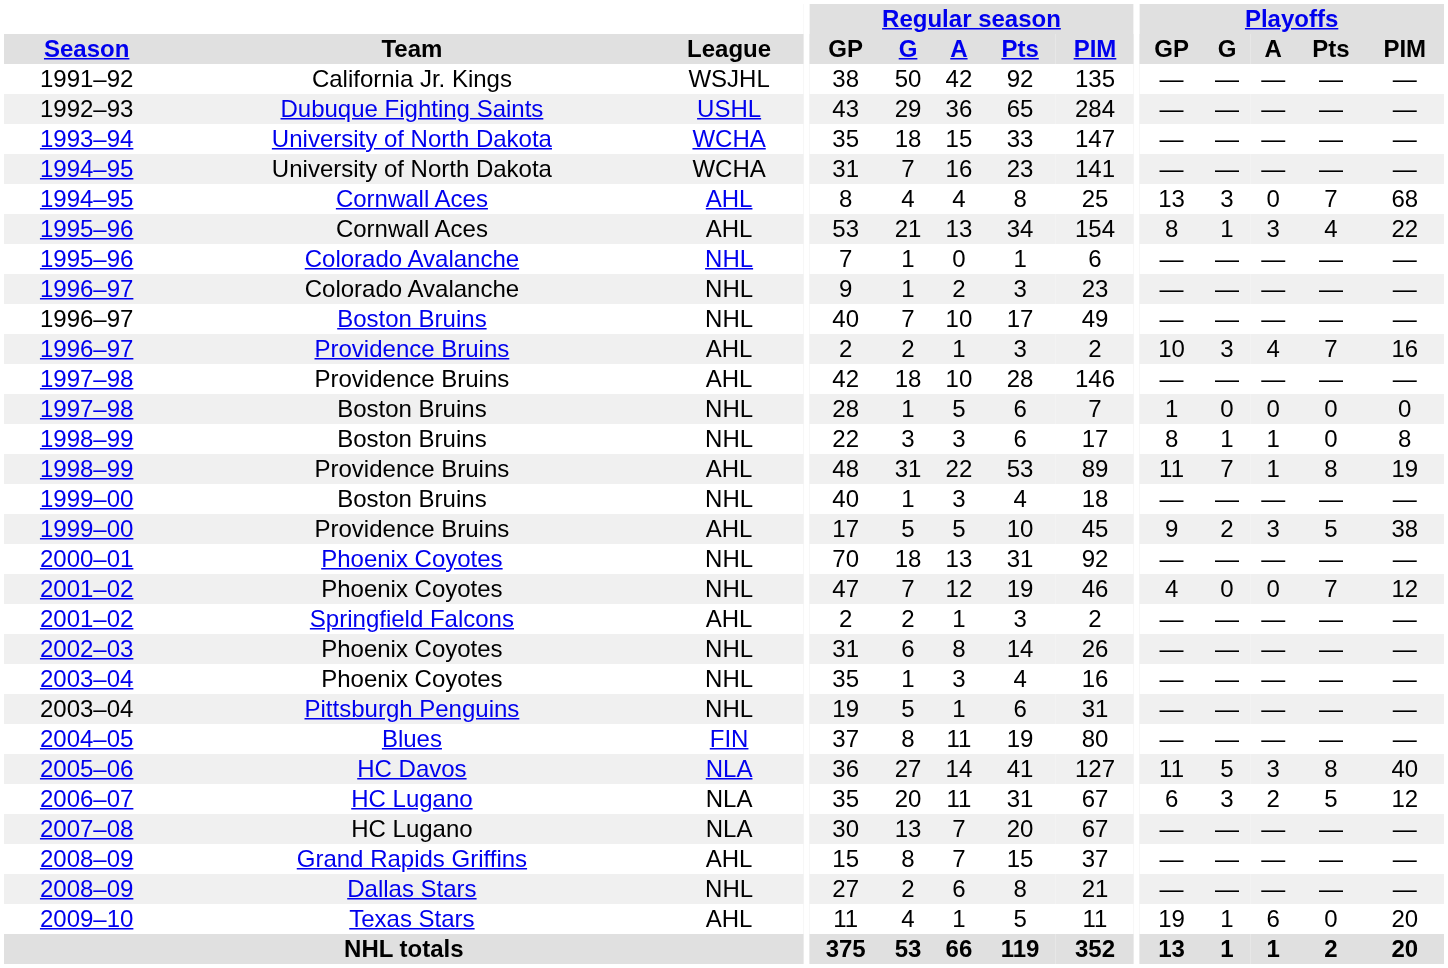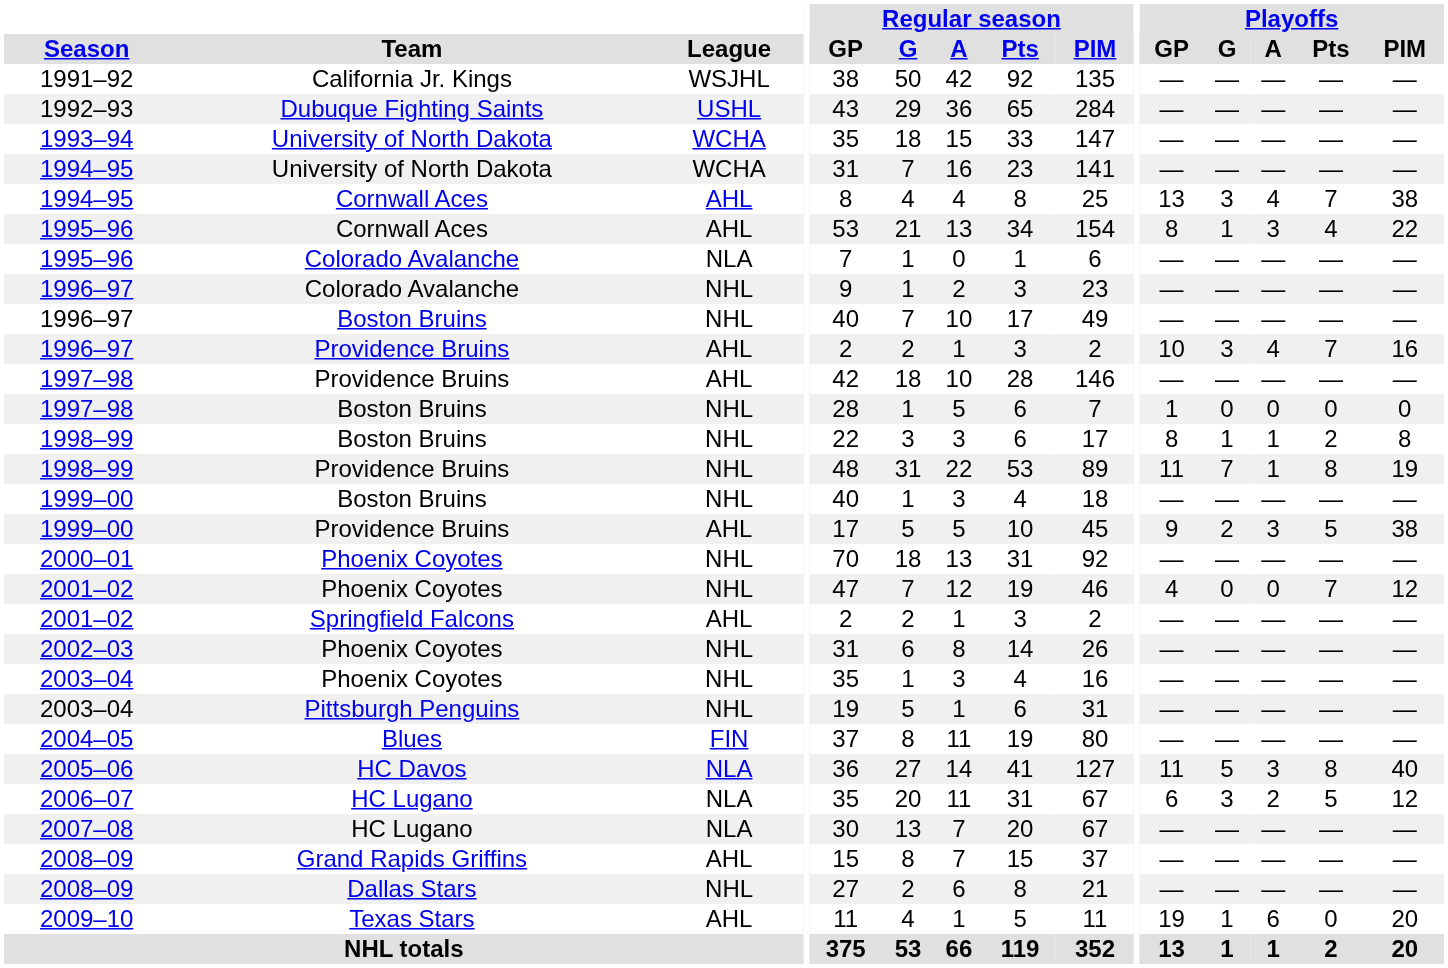 <table border="0" cellpadding="1" cellspacing="0" style="text-align:center; width:60em">
 <tr bgcolor="#e0e0e0">
 <th colspan="3" bgcolor="#ffffff"></th>
 <th rowspan="100" bgcolor="#ffffff"></th>
 <th colspan="5"><a href='#'>Regular season</a></th>
 <th rowspan="100" bgcolor="#ffffff"></th>
 <th colspan="5"><a href='#'>Playoffs</a></th>
 </tr>
 <tr bgcolor="#e0e0e0">
 <th><a href='#'>Season</a></th>
 <th>Team</th>
 <th>League</th>
 <th>GP</th>
 <th><a href='#'>G</a></th>
 <th><a href='#'>A</a></th>
 <th><a href='#'>Pts</a></th>
 <th><a href='#'>PIM</a></th>
 <th>GP</th>
 <th>G</th>
 <th>A</th>
 <th>Pts</th>
 <th>PIM</th>
 </tr>
 <tr>
 <td>1991–92</td>
 <td>California Jr. Kings</td>
 <td>WSJHL</td>
 <td>38</td>
 <td>50</td>
 <td>42</td>
 <td>92</td>
 <td>135</td>
 <td>—</td>
 <td>—</td>
 <td>—</td>
 <td>—</td>
 <td>—</td>
 </tr>
 <tr bgcolor="#f0f0f0">
 <td>1992–93</td>
 <td><a href='#'>Dubuque Fighting Saints</a></td>
 <td><a href='#'>USHL</a></td>
 <td>43</td>
 <td>29</td>
 <td>36</td>
 <td>65</td>
 <td>284</td>
 <td>—</td>
 <td>—</td>
 <td>—</td>
 <td>—</td>
 <td>—</td>
 </tr>
 <tr>
 <td><a href='#'>1993–94</a></td>
 <td><a href='#'>University of North Dakota</a></td>
 <td><a href='#'>WCHA</a></td>
 <td>35</td>
 <td>18</td>
 <td>15</td>
 <td>33</td>
 <td>147</td>
 <td>—</td>
 <td>—</td>
 <td>—</td>
 <td>—</td>
 <td>—</td>
 </tr>
 <tr bgcolor="#f0f0f0">
 <td><a href='#'>1994–95</a></td>
 <td>University of North Dakota</td>
 <td>WCHA</td>
 <td>31</td>
 <td>7</td>
 <td>16</td>
 <td>23</td>
 <td>141</td>
 <td>—</td>
 <td>—</td>
 <td>—</td>
 <td>—</td>
 <td>—</td>
 </tr>
 <tr>
 <td><a href='#'>1994–95</a></td>
 <td><a href='#'>Cornwall Aces</a></td>
 <td><a href='#'>AHL</a></td>
 <td>8</td>
 <td>4</td>
 <td>4</td>
 <td>8</td>
 <td>25</td>
 <td>13</td>
 <td>3</td>
-<td>0</td>
+<td>4</td>
 <td>7</td>
-<td>68</td>
+<td>38</td>
 </tr>
 <tr bgcolor="#f0f0f0">
 <td><a href='#'>1995–96</a></td>
 <td>Cornwall Aces</td>
 <td>AHL</td>
 <td>53</td>
 <td>21</td>
 <td>13</td>
 <td>34</td>
 <td>154</td>
 <td>8</td>
 <td>1</td>
 <td>3</td>
 <td>4</td>
 <td>22</td>
 </tr>
 <tr>
 <td><a href='#'>1995–96</a></td>
 <td><a href='#'>Colorado Avalanche</a></td>
-<td><a href='#'>NHL</a></td>
+<td>NLA</td>
 <td>7</td>
 <td>1</td>
 <td>0</td>
 <td>1</td>
 <td>6</td>
 <td>—</td>
 <td>—</td>
 <td>—</td>
 <td>—</td>
 <td>—</td>
 </tr>
 <tr bgcolor="#f0f0f0">
 <td><a href='#'>1996–97</a></td>
 <td>Colorado Avalanche</td>
 <td>NHL</td>
 <td>9</td>
 <td>1</td>
 <td>2</td>
 <td>3</td>
 <td>23</td>
 <td>—</td>
 <td>—</td>
 <td>—</td>
 <td>—</td>
 <td>—</td>
 </tr>
 <tr>
 <td>1996–97</td>
 <td><a href='#'>Boston Bruins</a></td>
 <td>NHL</td>
 <td>40</td>
 <td>7</td>
 <td>10</td>
 <td>17</td>
 <td>49</td>
 <td>—</td>
 <td>—</td>
 <td>—</td>
 <td>—</td>
 <td>—</td>
 </tr>
 <tr bgcolor="#f0f0f0">
 <td><a href='#'>1996–97</a></td>
 <td><a href='#'>Providence Bruins</a></td>
 <td>AHL</td>
 <td>2</td>
 <td>2</td>
 <td>1</td>
 <td>3</td>
 <td>2</td>
 <td>10</td>
 <td>3</td>
 <td>4</td>
 <td>7</td>
 <td>16</td>
 </tr>
 <tr>
 <td><a href='#'>1997–98</a></td>
 <td>Providence Bruins</td>
 <td>AHL</td>
 <td>42</td>
 <td>18</td>
 <td>10</td>
 <td>28</td>
 <td>146</td>
 <td>—</td>
 <td>—</td>
 <td>—</td>
 <td>—</td>
 <td>—</td>
 </tr>
 <tr bgcolor="#f0f0f0">
 <td><a href='#'>1997–98</a></td>
 <td>Boston Bruins</td>
 <td>NHL</td>
 <td>28</td>
 <td>1</td>
 <td>5</td>
 <td>6</td>
 <td>7</td>
 <td>1</td>
 <td>0</td>
 <td>0</td>
 <td>0</td>
 <td>0</td>
 </tr>
 <tr>
 <td><a href='#'>1998–99</a></td>
 <td>Boston Bruins</td>
 <td>NHL</td>
 <td>22</td>
 <td>3</td>
 <td>3</td>
 <td>6</td>
 <td>17</td>
 <td>8</td>
 <td>1</td>
 <td>1</td>
-<td>0</td>
+<td>2</td>
 <td>8</td>
 </tr>
 <tr bgcolor="#f0f0f0">
 <td><a href='#'>1998–99</a></td>
 <td>Providence Bruins</td>
-<td>AHL</td>
+<td>NHL</td>
 <td>48</td>
 <td>31</td>
 <td>22</td>
 <td>53</td>
 <td>89</td>
 <td>11</td>
 <td>7</td>
 <td>1</td>
 <td>8</td>
 <td>19</td>
 </tr>
 <tr>
 <td><a href='#'>1999–00</a></td>
 <td>Boston Bruins</td>
 <td>NHL</td>
 <td>40</td>
 <td>1</td>
 <td>3</td>
 <td>4</td>
 <td>18</td>
 <td>—</td>
 <td>—</td>
 <td>—</td>
 <td>—</td>
 <td>—</td>
 </tr>
 <tr bgcolor="#f0f0f0">
 <td><a href='#'>1999–00</a></td>
 <td>Providence Bruins</td>
 <td>AHL</td>
 <td>17</td>
 <td>5</td>
 <td>5</td>
 <td>10</td>
 <td>45</td>
 <td>9</td>
 <td>2</td>
 <td>3</td>
 <td>5</td>
 <td>38</td>
 </tr>
 <tr>
 <td><a href='#'>2000–01</a></td>
 <td><a href='#'>Phoenix Coyotes</a></td>
 <td>NHL</td>
 <td>70</td>
 <td>18</td>
 <td>13</td>
 <td>31</td>
 <td>92</td>
 <td>—</td>
 <td>—</td>
 <td>—</td>
 <td>—</td>
 <td>—</td>
 </tr>
 <tr bgcolor="#f0f0f0">
 <td><a href='#'>2001–02</a></td>
 <td>Phoenix Coyotes</td>
 <td>NHL</td>
 <td>47</td>
 <td>7</td>
 <td>12</td>
 <td>19</td>
 <td>46</td>
 <td>4</td>
 <td>0</td>
 <td>0</td>
 <td>7</td>
 <td>12</td>
 </tr>
 <tr>
 <td><a href='#'>2001–02</a></td>
 <td><a href='#'>Springfield Falcons</a></td>
 <td>AHL</td>
 <td>2</td>
 <td>2</td>
 <td>1</td>
 <td>3</td>
 <td>2</td>
 <td>—</td>
 <td>—</td>
 <td>—</td>
 <td>—</td>
 <td>—</td>
 </tr>
 <tr bgcolor="#f0f0f0">
 <td><a href='#'>2002–03</a></td>
 <td>Phoenix Coyotes</td>
 <td>NHL</td>
 <td>31</td>
 <td>6</td>
 <td>8</td>
 <td>14</td>
 <td>26</td>
 <td>—</td>
 <td>—</td>
 <td>—</td>
 <td>—</td>
 <td>—</td>
 </tr>
 <tr>
 <td><a href='#'>2003–04</a></td>
 <td>Phoenix Coyotes</td>
 <td>NHL</td>
 <td>35</td>
 <td>1</td>
 <td>3</td>
 <td>4</td>
 <td>16</td>
 <td>—</td>
 <td>—</td>
 <td>—</td>
 <td>—</td>
 <td>—</td>
 </tr>
 <tr bgcolor="#f0f0f0">
 <td>2003–04</td>
 <td><a href='#'>Pittsburgh Penguins</a></td>
 <td>NHL</td>
 <td>19</td>
 <td>5</td>
 <td>1</td>
 <td>6</td>
 <td>31</td>
 <td>—</td>
 <td>—</td>
 <td>—</td>
 <td>—</td>
 <td>—</td>
 </tr>
 <tr>
 <td><a href='#'>2004–05</a></td>
 <td><a href='#'>Blues</a></td>
 <td><a href='#'>FIN</a></td>
 <td>37</td>
 <td>8</td>
 <td>11</td>
 <td>19</td>
 <td>80</td>
 <td>—</td>
 <td>—</td>
 <td>—</td>
 <td>—</td>
 <td>—</td>
 </tr>
 <tr bgcolor="#f0f0f0">
 <td><a href='#'>2005–06</a></td>
 <td><a href='#'>HC Davos</a></td>
 <td><a href='#'>NLA</a></td>
 <td>36</td>
 <td>27</td>
 <td>14</td>
 <td>41</td>
 <td>127</td>
 <td>11</td>
 <td>5</td>
 <td>3</td>
 <td>8</td>
 <td>40</td>
 </tr>
 <tr>
 <td><a href='#'>2006–07</a></td>
 <td><a href='#'>HC Lugano</a></td>
 <td>NLA</td>
 <td>35</td>
 <td>20</td>
 <td>11</td>
 <td>31</td>
 <td>67</td>
 <td>6</td>
 <td>3</td>
 <td>2</td>
 <td>5</td>
 <td>12</td>
 </tr>
 <tr bgcolor="#f0f0f0">
 <td><a href='#'>2007–08</a></td>
 <td>HC Lugano</td>
 <td>NLA</td>
 <td>30</td>
 <td>13</td>
 <td>7</td>
 <td>20</td>
 <td>67</td>
 <td>—</td>
 <td>—</td>
 <td>—</td>
 <td>—</td>
 <td>—</td>
 </tr>
 <tr>
 <td><a href='#'>2008–09</a></td>
 <td><a href='#'>Grand Rapids Griffins</a></td>
 <td>AHL</td>
 <td>15</td>
 <td>8</td>
 <td>7</td>
 <td>15</td>
 <td>37</td>
 <td>—</td>
 <td>—</td>
 <td>—</td>
 <td>—</td>
 <td>—</td>
 </tr>
 <tr bgcolor="#f0f0f0">
 <td><a href='#'>2008–09</a></td>
 <td><a href='#'>Dallas Stars</a></td>
 <td>NHL</td>
 <td>27</td>
 <td>2</td>
 <td>6</td>
 <td>8</td>
 <td>21</td>
 <td>—</td>
 <td>—</td>
 <td>—</td>
 <td>—</td>
 <td>—</td>
 </tr>
 <tr>
 <td><a href='#'>2009–10</a></td>
 <td><a href='#'>Texas Stars</a></td>
 <td>AHL</td>
 <td>11</td>
 <td>4</td>
 <td>1</td>
 <td>5</td>
 <td>11</td>
 <td>19</td>
 <td>1</td>
 <td>6</td>
 <td>0</td>
 <td>20</td>
 </tr>
 <tr bgcolor="#e0e0e0">
 <th colspan="3">NHL totals</th>
 <th>375</th>
 <th>53</th>
 <th>66</th>
 <th>119</th>
 <th>352</th>
 <th>13</th>
 <th>1</th>
 <th>1</th>
 <th>2</th>
 <th>20</th>
 </tr>
 </table>
